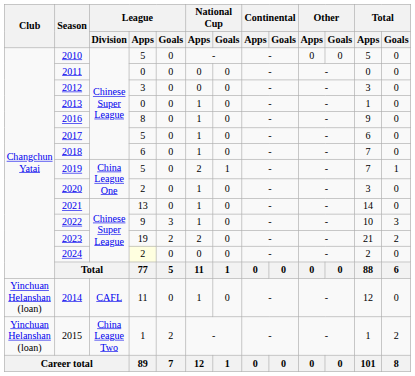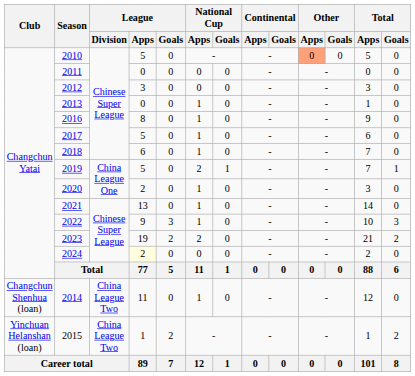 <table class="wikitable" style="text-align: center">
 <tr>
 <th rowspan="2">Club</th>
 <th rowspan="2">Season</th>
 <th colspan="3">League</th>
 <th colspan="2">National Cup</th>
 <th colspan="2">Continental</th>
 <th colspan="2">Other</th>
 <th colspan="2">Total</th>
 </tr>
 <tr>
 <th>Division</th>
 <th>Apps</th>
 <th>Goals</th>
 <th>Apps</th>
 <th>Goals</th>
 <th>Apps</th>
 <th>Goals</th>
 <th>Apps</th>
 <th>Goals</th>
 <th>Apps</th>
 <th>Goals</th>
 </tr>
 <tr>
 <td rowspan=14><a href='#'>Changchun Yatai</a></td>
 <td><a href='#'>2010</a></td>
 <td rowspan=7><a href='#'>Chinese Super League</a></td>
 <td>5</td>
 <td>0</td>
 <td colspan="2">-</td>
 <td colspan="2">-</td>
-<td>0</td>
+<td style="background: lightsalmon;">0</td>
 <td>0</td>
 <td>5</td>
 <td>0</td>
 </tr>
 <tr>
 <td><a href='#'>2011</a></td>
 <td>0</td>
 <td>0</td>
 <td>0</td>
 <td>0</td>
 <td colspan="2">-</td>
 <td colspan="2">-</td>
 <td>0</td>
 <td>0</td>
 </tr>
 <tr>
 <td><a href='#'>2012</a></td>
 <td>3</td>
 <td>0</td>
 <td>0</td>
 <td>0</td>
 <td colspan="2">-</td>
 <td colspan="2">-</td>
 <td>3</td>
 <td>0</td>
 </tr>
 <tr>
 <td><a href='#'>2013</a></td>
 <td>0</td>
 <td>0</td>
 <td>1</td>
 <td>0</td>
 <td colspan="2">-</td>
 <td colspan="2">-</td>
 <td>1</td>
 <td>0</td>
 </tr>
 <tr>
 <td><a href='#'>2016</a></td>
 <td>8</td>
 <td>0</td>
 <td>1</td>
 <td>0</td>
 <td colspan="2">-</td>
 <td colspan="2">-</td>
 <td>9</td>
 <td>0</td>
 </tr>
 <tr>
 <td><a href='#'>2017</a></td>
 <td>5</td>
 <td>0</td>
 <td>1</td>
 <td>0</td>
 <td colspan="2">-</td>
 <td colspan="2">-</td>
 <td>6</td>
 <td>0</td>
 </tr>
 <tr>
 <td><a href='#'>2018</a></td>
 <td>6</td>
 <td>0</td>
 <td>1</td>
 <td>0</td>
 <td colspan="2">-</td>
 <td colspan="2">-</td>
 <td>7</td>
 <td>0</td>
 </tr>
 <tr>
 <td><a href='#'>2019</a></td>
 <td rowspan=2><a href='#'>China League One</a></td>
 <td>5</td>
 <td>0</td>
 <td>2</td>
 <td>1</td>
 <td colspan="2">-</td>
 <td colspan="2">-</td>
 <td>7</td>
 <td>1</td>
 </tr>
 <tr>
 <td><a href='#'>2020</a></td>
 <td>2</td>
 <td>0</td>
 <td>1</td>
 <td>0</td>
 <td colspan="2">-</td>
 <td colspan="2">-</td>
 <td>3</td>
 <td>0</td>
 </tr>
 <tr>
 <td><a href='#'>2021</a></td>
 <td rowspan=4><a href='#'>Chinese Super League</a></td>
 <td>13</td>
 <td>0</td>
 <td>1</td>
 <td>0</td>
 <td colspan="2">-</td>
 <td colspan="2">-</td>
 <td>14</td>
 <td>0</td>
 </tr>
 <tr>
 <td><a href='#'>2022</a></td>
 <td>9</td>
 <td>3</td>
 <td>1</td>
 <td>0</td>
 <td colspan="2">-</td>
 <td colspan="2">-</td>
 <td>10</td>
 <td>3</td>
 </tr>
 <tr>
 <td><a href='#'>2023</a></td>
 <td>19</td>
 <td>2</td>
 <td>2</td>
 <td>0</td>
 <td colspan="2">-</td>
 <td colspan="2">-</td>
 <td>21</td>
 <td>2</td>
 </tr>
 <tr>
 <td><a href='#'>2024</a></td>
 <td style="background: lightyellow;">2</td>
 <td>0</td>
 <td>0</td>
 <td>0</td>
 <td colspan="2">-</td>
 <td colspan="2">-</td>
 <td>2</td>
 <td>0</td>
 </tr>
 <tr>
 <th colspan="2">Total</th>
 <th>77</th>
 <th>5</th>
 <th>11</th>
 <th>1</th>
 <th>0</th>
 <th>0</th>
 <th>0</th>
 <th>0</th>
 <th>88</th>
 <th>6</th>
 </tr>
 <tr>
-<td><a href='#'>Yinchuan Helanshan</a> (loan)</td>
+<td><a href='#'>Changchun Shenhua</a> (loan)</td>
 <td><a href='#'>2014</a></td>
-<td><a href='#'>CAFL</a></td>
+<td><a href='#'>China League Two</a></td>
 <td>11</td>
 <td>0</td>
 <td>1</td>
 <td>0</td>
 <td colspan="2">-</td>
 <td colspan="2">-</td>
 <td>12</td>
 <td>0</td>
 </tr>
 <tr>
 <td><a href='#'>Yinchuan Helanshan</a> (loan)</td>
 <td>2015</td>
 <td><a href='#'>China League Two</a></td>
 <td>1</td>
 <td>2</td>
 <td colspan="2">-</td>
 <td colspan="2">-</td>
 <td colspan="2">-</td>
 <td>1</td>
 <td>2</td>
 </tr>
 <tr>
 <th colspan=3>Career total</th>
 <th>89</th>
 <th>7</th>
 <th>12</th>
 <th>1</th>
 <th>0</th>
 <th>0</th>
 <th>0</th>
 <th>0</th>
 <th>101</th>
 <th>8</th>
 </tr>
 </table>
